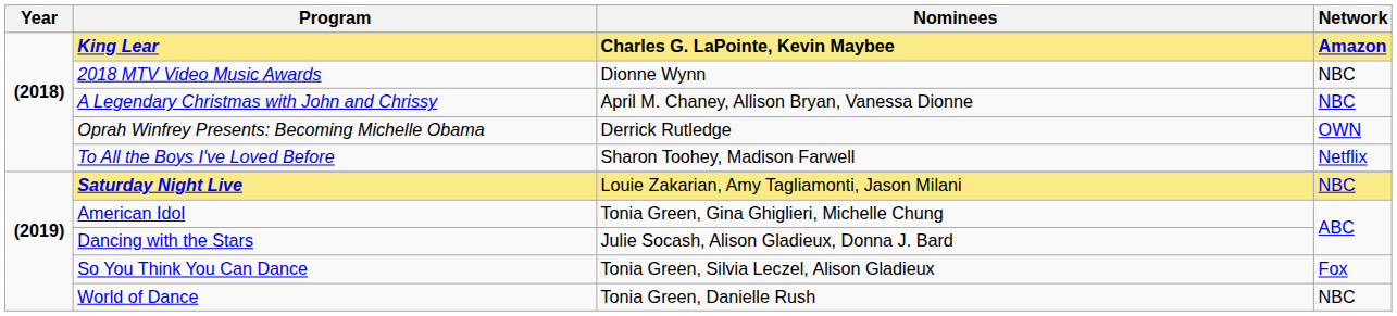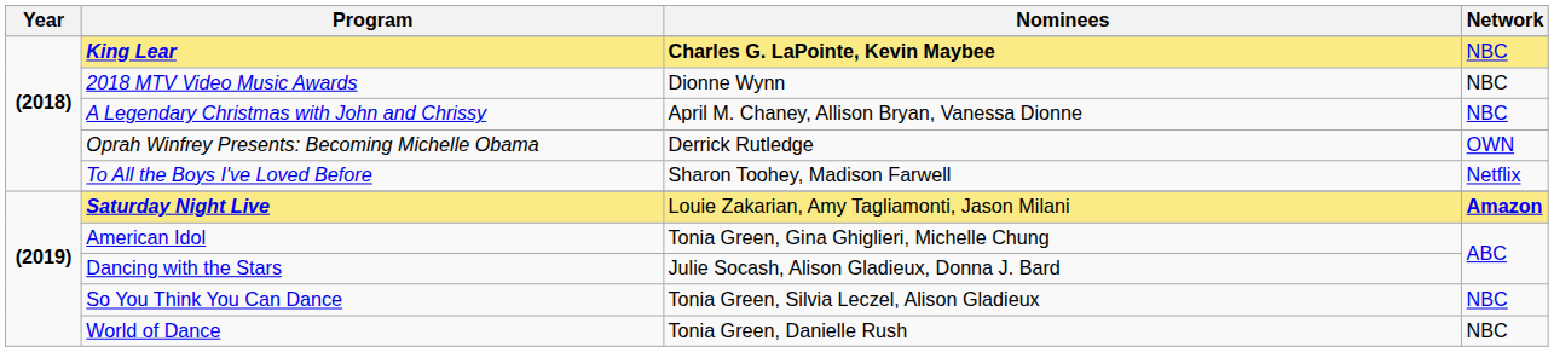 <table class="wikitable" style="width:100%">
 <tr bgcolor="#bebebe">
 <th width="5%">Year</th>
 <th width="40%">Program</th>
 <th width="55%">Nominees</th>
 <th width="5%">Network</th>
 </tr>
 <tr>
 <td rowspan=6 style="text-align:center"><strong>(2018)</strong><br> <br></td>
 </tr>
 <tr style="background:#FAEB86">
 <td><strong><em><a href='#'>King Lear</a></em></strong></td>
 <td><strong>Charles G. LaPointe, Kevin Maybee</strong></td>
-<td><strong><a href='#'>Amazon</a></strong></td>
+<td></strong><a href='#'>NBC</a><strong></td>
 </tr>
 <tr>
 <td><em><a href='#'>2018 MTV Video Music Awards</a></em></td>
 <td>Dionne Wynn</td>
 <td>NBC</td>
 </tr>
 <tr>
 <td><em><a href='#'>A Legendary Christmas with John and Chrissy</a></em></td>
 <td>April M. Chaney, Allison Bryan, Vanessa Dionne</td>
 <td><a href='#'>NBC</a></td>
 </tr>
 <tr>
 <td><em>Oprah Winfrey Presents: Becoming Michelle Obama</em></td>
 <td>Derrick Rutledge</td>
 <td><a href='#'>OWN</a></td>
 </tr>
 <tr>
 <td><em><a href='#'>To All the Boys I've Loved Before</a></em></td>
 <td>Sharon Toohey, Madison Farwell</td>
 <td><a href='#'>Netflix</a></td>
 </tr>
 <tr>
 <td rowspan=6 style="text-align:center"><strong>(2019)</strong><br> <br></td>
 </tr>
 <tr style="background:#FAEB86">
 <td><strong><em><a href='#'>Saturday Night Live</a><em> <strong></td>
 <td></strong>Louie Zakarian, Amy Tagliamonti, Jason Milani<strong></td>
-<td></strong><a href='#'>NBC</a><strong></td>
+<td><strong><a href='#'>Amazon</a></strong></td>
 </tr>
 <tr>
 <td></em><a href='#'>American Idol</a><em></td>
 <td>Tonia Green, Gina Ghiglieri, Michelle Chung</td>
 <td rowspan="2"><a href='#'>ABC</a></td>
 </tr>
 <tr>
 <td></em><a href='#'>Dancing with the Stars</a><em></td>
 <td>Julie Socash, Alison Gladieux, Donna J. Bard</td>
 </tr>
 <tr>
 <td></em><a href='#'>So You Think You Can Dance</a><em></td>
 <td>Tonia Green, Silvia Leczel, Alison Gladieux</td>
-<td><a href='#'>Fox</a></td>
+<td><a href='#'>NBC</a></td>
 </tr>
 <tr>
 <td></em><a href='#'>World of Dance</a><em></td>
 <td>Tonia Green, Danielle Rush</td>
 <td>NBC</td>
 </tr>
 </table>
